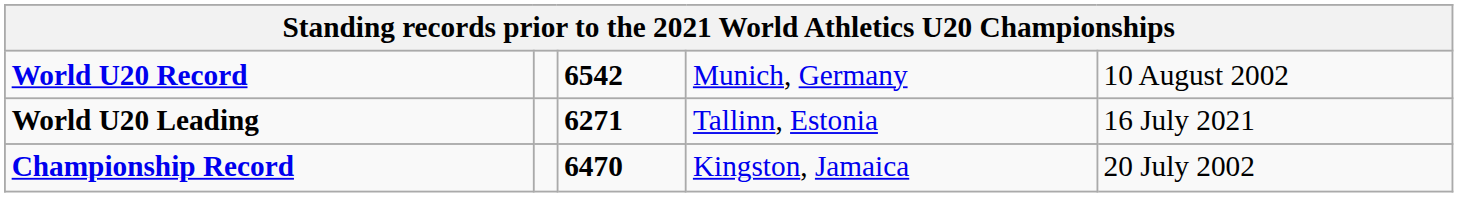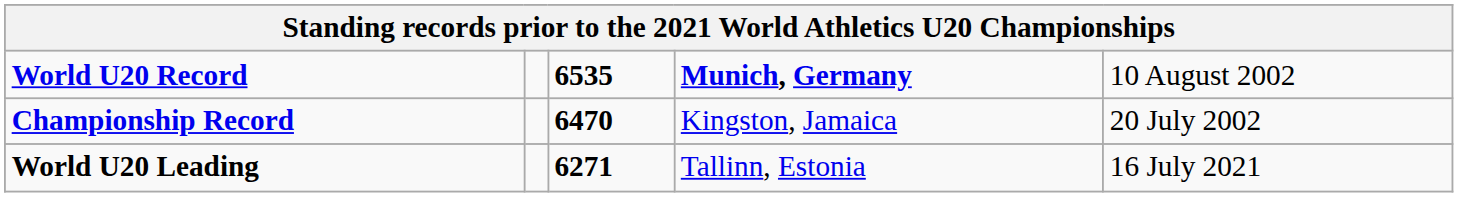 <table class="wikitable" width=50%>
 <tr>
 <th colspan="5">Standing records prior to the 2021 World Athletics U20 Championships</th>
 </tr>
 <tr>
 <td><strong><a href='#'>World U20 Record</a></strong></td>
 <td></td>
-<td><strong>6542</strong></td>
-<td><a href='#'>Munich</a>, <a href='#'>Germany</a></td>
+<td><strong>6535</strong></td>
+<td><strong><a href='#'>Munich</a>, <a href='#'>Germany</a></strong></td>
 <td>10 August 2002</td>
+</tr>
+<tr>
+<td><strong><a href='#'>Championship Record</a></strong></td>
+<td></td>
+<td><strong>6470</strong></td>
+<td><a href='#'>Kingston</a>, <a href='#'>Jamaica</a></td>
+<td>20 July 2002</td>
 </tr>
 <tr>
 <td><strong>World U20 Leading</strong></td>
 <td></td>
 <td><strong>6271</strong></td>
 <td><a href='#'>Tallinn</a>, <a href='#'>Estonia</a></td>
 <td>16 July 2021</td>
 </tr>
-<tr>
-<td><strong><a href='#'>Championship Record</a></strong></td>
-<td></td>
-<td><strong>6470</strong></td>
-<td><a href='#'>Kingston</a>, <a href='#'>Jamaica</a></td>
-<td>20 July 2002</td>
-</tr>
 </table>
